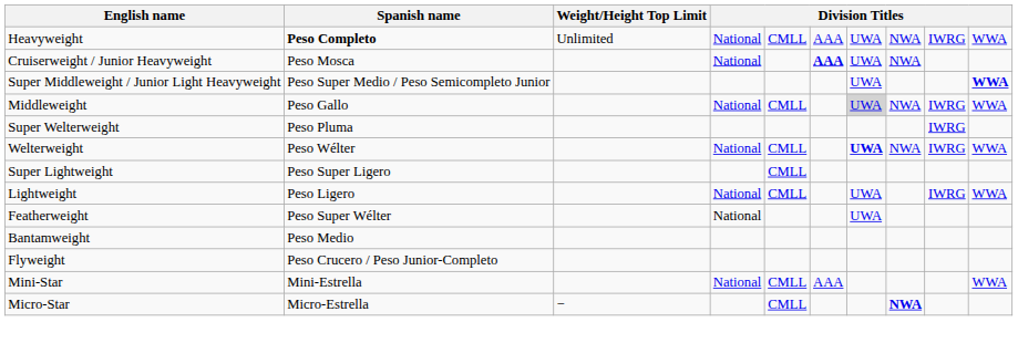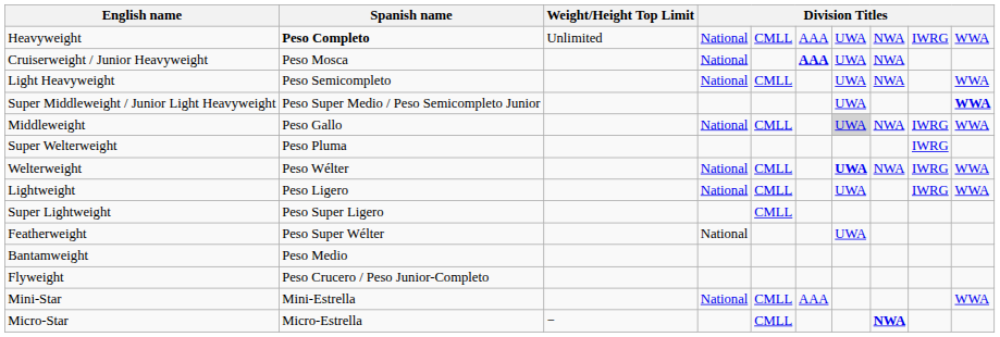 <table class="wikitable">
 <tr>
 <th>English name</th>
 <th>Spanish name</th>
 <th>Weight/Height Top Limit</th>
 <th colspan="7">Division Titles</th>
 </tr>
 <tr>
 <td>Heavyweight</td>
 <td><strong>Peso Completo</strong></td>
 <td>Unlimited</td>
 <td><a href='#'>National</a></td>
 <td><a href='#'>CMLL</a></td>
 <td><a href='#'>AAA</a></td>
 <td><a href='#'>UWA</a></td>
 <td><a href='#'>NWA</a></td>
 <td><a href='#'>IWRG</a></td>
 <td><a href='#'>WWA</a></td>
 </tr>
 <tr>
 <td>Cruiserweight / Junior Heavyweight</td>
 <td>Peso Mosca</td>
 <td></td>
 <td><a href='#'>National</a></td>
 <td></td>
 <td><strong><a href='#'>AAA</a></strong></td>
 <td><a href='#'>UWA</a></td>
 <td><a href='#'>NWA</a></td>
 <td></td>
 <td></td>
+</tr>
+<tr>
+<td>Light Heavyweight</td>
+<td>Peso Semicompleto</td>
+<td></td>
+<td><a href='#'>National</a></td>
+<td><a href='#'>CMLL</a></td>
+<td></td>
+<td><a href='#'>UWA</a></td>
+<td><a href='#'>NWA</a></td>
+<td></td>
+<td><a href='#'>WWA</a></td>
 </tr>
 <tr>
 <td>Super Middleweight / Junior Light Heavyweight</td>
 <td>Peso Super Medio / Peso Semicompleto Junior</td>
 <td></td>
 <td></td>
 <td></td>
 <td></td>
 <td><a href='#'>UWA</a></td>
 <td></td>
 <td></td>
 <td><strong><a href='#'>WWA</a></strong></td>
 </tr>
 <tr>
 <td>Middleweight</td>
 <td>Peso Gallo</td>
 <td></td>
 <td><a href='#'>National</a></td>
 <td><a href='#'>CMLL</a></td>
 <td></td>
 <td style="background: lightgrey;"><a href='#'>UWA</a></td>
 <td><a href='#'>NWA</a></td>
 <td><a href='#'>IWRG</a></td>
 <td><a href='#'>WWA</a></td>
 </tr>
 <tr>
 <td>Super Welterweight</td>
 <td>Peso Pluma</td>
 <td></td>
 <td></td>
 <td></td>
 <td></td>
 <td></td>
 <td></td>
 <td><a href='#'>IWRG</a></td>
 <td></td>
 </tr>
 <tr>
 <td>Welterweight</td>
 <td>Peso Wélter</td>
 <td></td>
 <td><a href='#'>National</a></td>
 <td><a href='#'>CMLL</a></td>
 <td></td>
 <td><strong><a href='#'>UWA</a></strong></td>
 <td><a href='#'>NWA</a></td>
 <td><a href='#'>IWRG</a></td>
 <td><a href='#'>WWA</a></td>
 </tr>
 <tr>
+<td>Lightweight</td>
+<td>Peso Ligero</td>
+<td></td>
+<td><a href='#'>National</a></td>
+<td><a href='#'>CMLL</a></td>
+<td></td>
+<td><a href='#'>UWA</a></td>
+<td></td>
+<td><a href='#'>IWRG</a></td>
+<td><a href='#'>WWA</a></td>
+</tr>
+<tr>
 <td>Super Lightweight</td>
 <td>Peso Super Ligero</td>
 <td></td>
 <td></td>
 <td><a href='#'>CMLL</a></td>
 <td></td>
 <td></td>
 <td></td>
 <td></td>
 <td></td>
-</tr>
-<tr>
-<td>Lightweight</td>
-<td>Peso Ligero</td>
-<td></td>
-<td><a href='#'>National</a></td>
-<td><a href='#'>CMLL</a></td>
-<td></td>
-<td><a href='#'>UWA</a></td>
-<td></td>
-<td><a href='#'>IWRG</a></td>
-<td><a href='#'>WWA</a></td>
 </tr>
 <tr>
 <td>Featherweight</td>
 <td>Peso Super Wélter</td>
 <td></td>
 <td>National</td>
 <td></td>
 <td></td>
 <td><a href='#'>UWA</a></td>
 <td></td>
 <td></td>
 <td></td>
 </tr>
 <tr>
 <td>Bantamweight</td>
 <td>Peso Medio</td>
 <td></td>
 <td></td>
 <td></td>
 <td></td>
 <td></td>
 <td></td>
 <td></td>
 <td></td>
 </tr>
 <tr>
 <td>Flyweight</td>
 <td>Peso Crucero / Peso Junior-Completo</td>
 <td></td>
 <td></td>
 <td></td>
 <td></td>
 <td></td>
 <td></td>
 <td></td>
 <td></td>
 </tr>
 <tr>
 <td>Mini-Star</td>
 <td>Mini-Estrella</td>
 <td></td>
 <td><a href='#'>National</a></td>
 <td><a href='#'>CMLL</a></td>
 <td><a href='#'>AAA</a></td>
 <td></td>
 <td></td>
 <td></td>
 <td><a href='#'>WWA</a></td>
 </tr>
 <tr>
 <td>Micro-Star</td>
 <td>Micro-Estrella</td>
 <td>−</td>
 <td></td>
 <td><a href='#'>CMLL</a></td>
 <td></td>
 <td></td>
 <td><strong><a href='#'>NWA</a></strong></td>
 <td></td>
 <td></td>
 </tr>
 </table>
